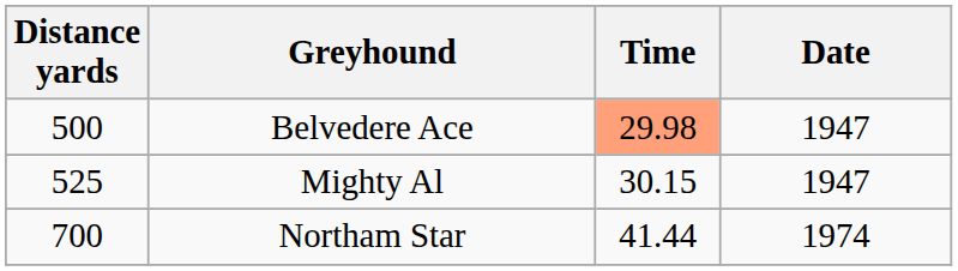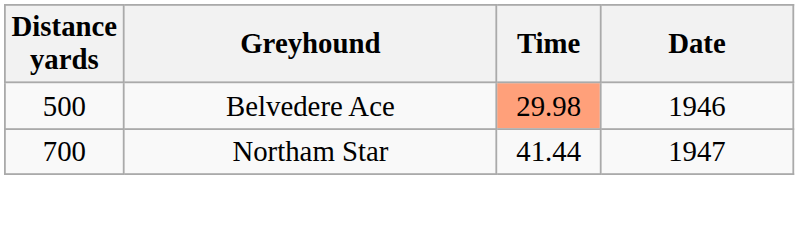 <table class="wikitable" style="font-size: 100%">
 <tr>
 <th width=50>Distance <br>yards</th>
 <th width=200>Greyhound</th>
 <th width=50>Time</th>
 <th width=100>Date</th>
 </tr>
 <tr align=center>
 <td>500</td>
 <td>Belvedere Ace</td>
 <td style="background: lightsalmon;">29.98</td>
-<td>1947</td>
-</tr>
-<tr align=center>
-<td>525</td>
-<td>Mighty Al</td>
-<td>30.15</td>
-<td>1947</td>
+<td>1946</td>
 </tr>
 <tr align=center>
 <td>700</td>
 <td>Northam Star</td>
 <td>41.44</td>
-<td>1974</td>
+<td>1947</td>
 </tr>
 </table>
